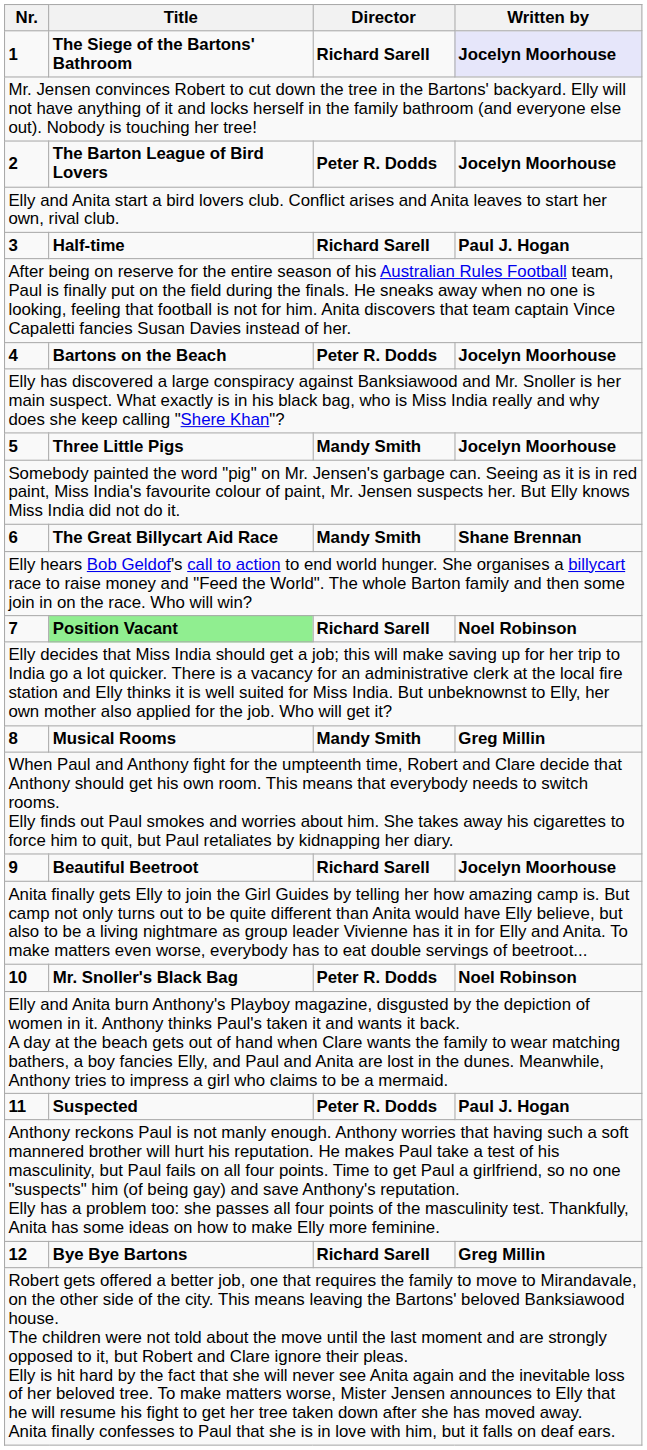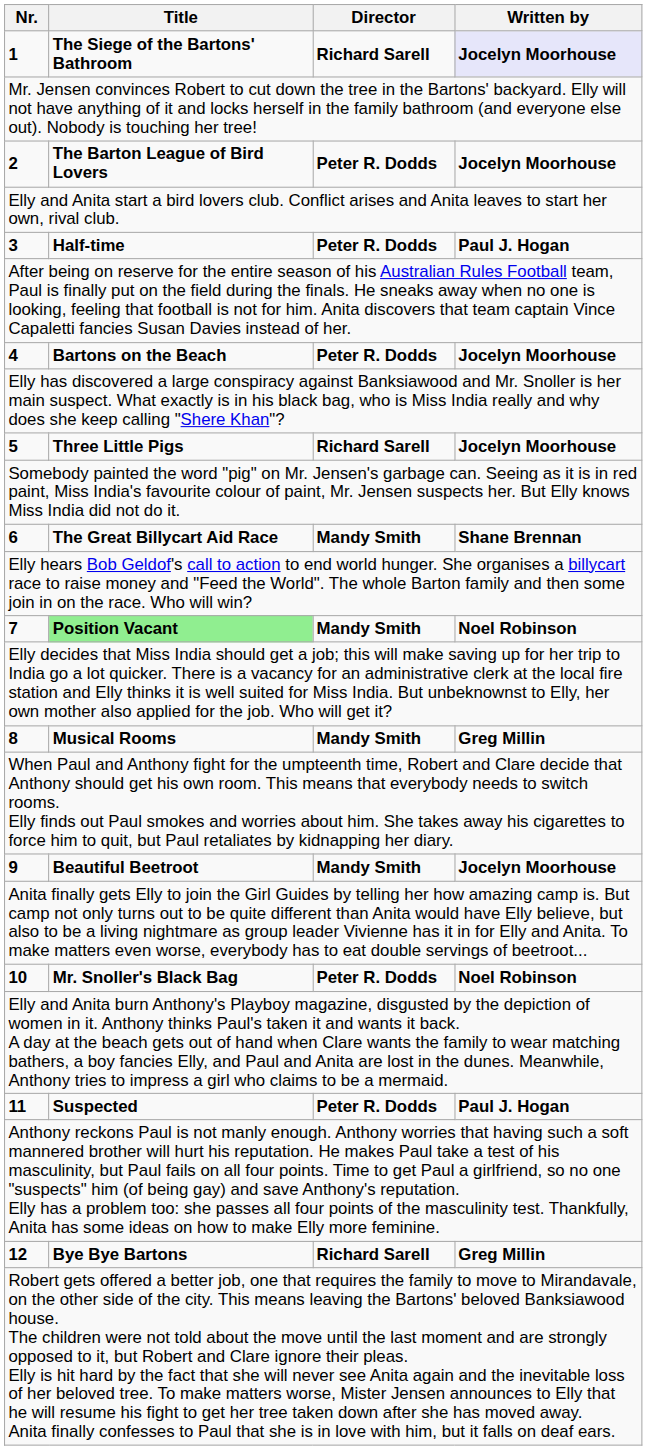 <table class="wikitable">
 <tr>
 <th>Nr.</th>
 <th>Title</th>
 <th>Director</th>
 <th>Written by</th>
 </tr>
 <tr>
 <td><strong>1</strong></td>
 <td><strong>The Siege of the Bartons' Bathroom</strong></td>
 <td><strong>Richard Sarell</strong></td>
 <td style="background: lavender;"><strong>Jocelyn Moorhouse</strong></td>
 </tr>
 <tr>
 <td colspan="4">Mr. Jensen convinces Robert to cut down the tree in the Bartons' backyard. Elly will not have anything of it and locks herself in the family bathroom (and everyone else out). Nobody is touching her tree!</td>
 </tr>
 <tr>
 <td><strong>2</strong></td>
 <td><strong>The Barton League of Bird Lovers</strong></td>
 <td><strong>Peter R. Dodds</strong></td>
 <td><strong>Jocelyn Moorhouse</strong></td>
 </tr>
 <tr>
 <td colspan="4">Elly and Anita start a bird lovers club. Conflict arises and Anita leaves to start her own, rival club.</td>
 </tr>
 <tr>
 <td><strong>3</strong></td>
 <td><strong>Half-time</strong></td>
-<td><strong>Richard Sarell</strong></td>
+<td><strong>Peter R. Dodds</strong></td>
 <td><strong>Paul J. Hogan</strong></td>
 </tr>
 <tr>
 <td colspan="4">After being on reserve for the entire season of his <a href='#'>Australian Rules Football</a> team, Paul is finally put on the field during the finals. He sneaks away when no one is looking, feeling that football is not for him. Anita discovers that team captain Vince Capaletti fancies Susan Davies instead of her.</td>
 </tr>
 <tr>
 <td><strong>4</strong></td>
 <td><strong>Bartons on the Beach</strong></td>
 <td><strong>Peter R. Dodds</strong></td>
 <td><strong>Jocelyn Moorhouse</strong></td>
 </tr>
 <tr>
 <td colspan="4">Elly has discovered a large conspiracy against Banksiawood and Mr. Snoller is her main suspect. What exactly is in his black bag, who is Miss India really and why does she keep calling "<a href='#'>Shere Khan</a>"?</td>
 </tr>
 <tr>
 <td><strong>5</strong></td>
 <td><strong>Three Little Pigs</strong></td>
-<td><strong>Mandy Smith</strong></td>
+<td><strong>Richard Sarell</strong></td>
 <td><strong>Jocelyn Moorhouse</strong></td>
 </tr>
 <tr>
 <td colspan="4">Somebody painted the word "pig" on Mr. Jensen's garbage can. Seeing as it is in red paint, Miss India's favourite colour of paint, Mr. Jensen suspects her. But Elly knows Miss India did not do it.</td>
 </tr>
 <tr>
 <td><strong>6</strong></td>
 <td><strong>The Great Billycart Aid Race</strong></td>
 <td><strong>Mandy Smith</strong></td>
 <td><strong>Shane Brennan</strong></td>
 </tr>
 <tr>
 <td colspan="4">Elly hears <a href='#'>Bob Geldof</a>'s <a href='#'>call to action</a> to end world hunger. She organises a <a href='#'>billycart</a> race to raise money and "Feed the World". The whole Barton family and then some join in on the race. Who will win?</td>
 </tr>
 <tr>
 <td><strong>7</strong></td>
 <td style="background: lightgreen;"><strong>Position Vacant</strong></td>
-<td><strong>Richard Sarell</strong></td>
+<td><strong>Mandy Smith</strong></td>
 <td><strong>Noel Robinson</strong></td>
 </tr>
 <tr>
 <td colspan="4">Elly decides that Miss India should get a job; this will make saving up for her trip to India go a lot quicker. There is a vacancy for an administrative clerk at the local fire station and Elly thinks it is well suited for Miss India. But unbeknownst to Elly, her own mother also applied for the job. Who will get it?</td>
 </tr>
 <tr>
 <td><strong>8</strong></td>
 <td><strong>Musical Rooms</strong></td>
 <td><strong>Mandy Smith</strong></td>
 <td><strong>Greg Millin</strong></td>
 </tr>
 <tr>
 <td colspan="4">When Paul and Anthony fight for the umpteenth time, Robert and Clare decide that Anthony should get his own room. This means that everybody needs to switch rooms.<br>Elly finds out Paul smokes and worries about him. She takes away his cigarettes to force him to quit, but Paul retaliates by kidnapping her diary.</td>
 </tr>
 <tr>
 <td><strong>9</strong></td>
 <td><strong>Beautiful Beetroot</strong></td>
-<td><strong>Richard Sarell</strong></td>
+<td><strong>Mandy Smith</strong></td>
 <td><strong>Jocelyn Moorhouse</strong></td>
 </tr>
 <tr>
 <td colspan="4">Anita finally gets Elly to join the Girl Guides by telling her how amazing camp is. But camp not only turns out to be quite different than Anita would have Elly believe, but also to be a living nightmare as group leader Vivienne has it in for Elly and Anita. To make matters even worse, everybody has to eat double servings of beetroot...</td>
 </tr>
 <tr>
 <td><strong>10</strong></td>
 <td><strong>Mr. Snoller's Black Bag</strong></td>
 <td><strong>Peter R. Dodds</strong></td>
 <td><strong>Noel Robinson</strong></td>
 </tr>
 <tr>
 <td colspan="4">Elly and Anita burn Anthony's Playboy magazine, disgusted by the depiction of women in it. Anthony thinks Paul's taken it and wants it back.<br>A day at the beach gets out of hand when Clare wants the family to wear matching bathers, a boy fancies Elly, and Paul and Anita are lost in the dunes. Meanwhile, Anthony tries to impress a girl who claims to be a mermaid.</td>
 </tr>
 <tr>
 <td><strong>11</strong></td>
 <td><strong>Suspected</strong></td>
 <td><strong>Peter R. Dodds</strong></td>
 <td><strong>Paul J. Hogan</strong></td>
 </tr>
 <tr>
 <td colspan="4">Anthony reckons Paul is not manly enough. Anthony worries that having such a soft mannered brother will hurt his reputation. He makes Paul take a test of his masculinity, but Paul fails on all four points. Time to get Paul a girlfriend, so no one "suspects" him (of being gay) and save Anthony's reputation.<br>Elly has a problem too: she passes all four points of the masculinity test. Thankfully, Anita has some ideas on how to make Elly more feminine.</td>
 </tr>
 <tr>
 <td><strong>12</strong></td>
 <td><strong>Bye Bye Bartons</strong></td>
 <td><strong>Richard Sarell</strong></td>
 <td><strong>Greg Millin</strong></td>
 </tr>
 <tr>
 <td colspan="4">Robert gets offered a better job, one that requires the family to move to Mirandavale, on the other side of the city. This means leaving the Bartons' beloved Banksiawood house.<br>The children were not told about the move until the last moment and are strongly opposed to it, but Robert and Clare ignore their pleas.<br>Elly is hit hard by the fact that she will never see Anita again and the inevitable loss of her beloved tree. To make matters worse, Mister Jensen announces to Elly that he will resume his fight to get her tree taken down after she has moved away.<br>Anita finally confesses to Paul that she is in love with him, but it falls on deaf ears.</td>
 </tr>
 </table>
